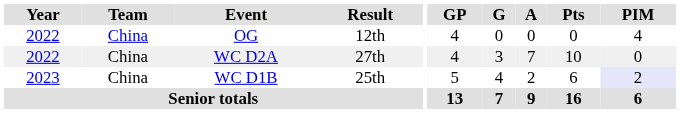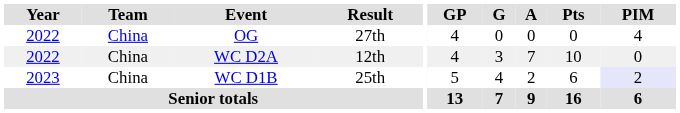 <table border="0" cellpadding="1" cellspacing="0" ID="Table3" style="text-align:center; width:40em">
 <tr ALIGN="center" bgcolor="#e0e0e0">
 <th>Year</th>
 <th>Team</th>
 <th>Event</th>
 <th>Result</th>
 <th rowspan="99" bgcolor="#ffffff"></th>
 <th>GP</th>
 <th>G</th>
 <th>A</th>
 <th>Pts</th>
 <th>PIM</th>
 </tr>
 <tr>
 <td><a href='#'>2022</a></td>
 <td><a href='#'>China</a></td>
 <td><a href='#'>OG</a></td>
-<td>12th</td>
+<td>27th</td>
 <td>4</td>
 <td>0</td>
 <td>0</td>
 <td>0</td>
 <td>4</td>
 </tr>
 <tr bgcolor="#f0f0f0">
 <td><a href='#'>2022</a></td>
 <td>China</td>
 <td><a href='#'>WC D2A</a></td>
-<td>27th</td>
+<td>12th</td>
 <td>4</td>
 <td>3</td>
 <td>7</td>
 <td>10</td>
 <td>0</td>
 </tr>
 <tr>
 <td><a href='#'>2023</a></td>
 <td>China</td>
 <td><a href='#'>WC D1B</a></td>
 <td>25th</td>
 <td>5</td>
 <td>4</td>
 <td>2</td>
 <td>6</td>
 <td style="background: lavender;">2</td>
 </tr>
 <tr bgcolor="#e0e0e0">
 <th colspan="4">Senior totals</th>
 <th>13</th>
 <th>7</th>
 <th>9</th>
 <th>16</th>
 <th>6</th>
 </tr>
 </table>
